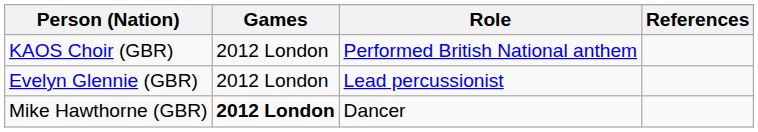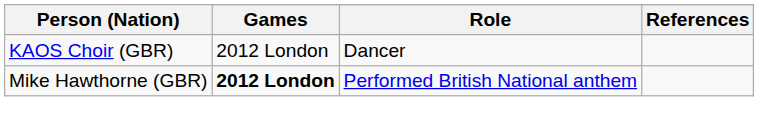 <table class="wikitable">
 <tr>
 <th rowspan=2>Person (Nation)</th>
 </tr>
 <tr>
 <th>Games</th>
 <th>Role</th>
 <th>References</th>
 </tr>
 <tr>
 <td><a href='#'>KAOS Choir</a> (GBR)</td>
 <td>2012  London</td>
-<td><a href='#'>Performed British National anthem</a></td>
-<td></td>
-</tr>
-<tr>
-<td><a href='#'>Evelyn Glennie</a> (GBR)</td>
-<td>2012 London</td>
-<td><a href='#'>Lead percussionist</a></td>
+<td>Dancer</td>
 <td></td>
 </tr>
 <tr>
 <td>Mike Hawthorne (GBR)</td>
 <td><strong>2012 London</strong></td>
-<td>Dancer</td>
+<td><a href='#'>Performed British National anthem</a></td>
 <td></td>
 </tr>
 </table>
